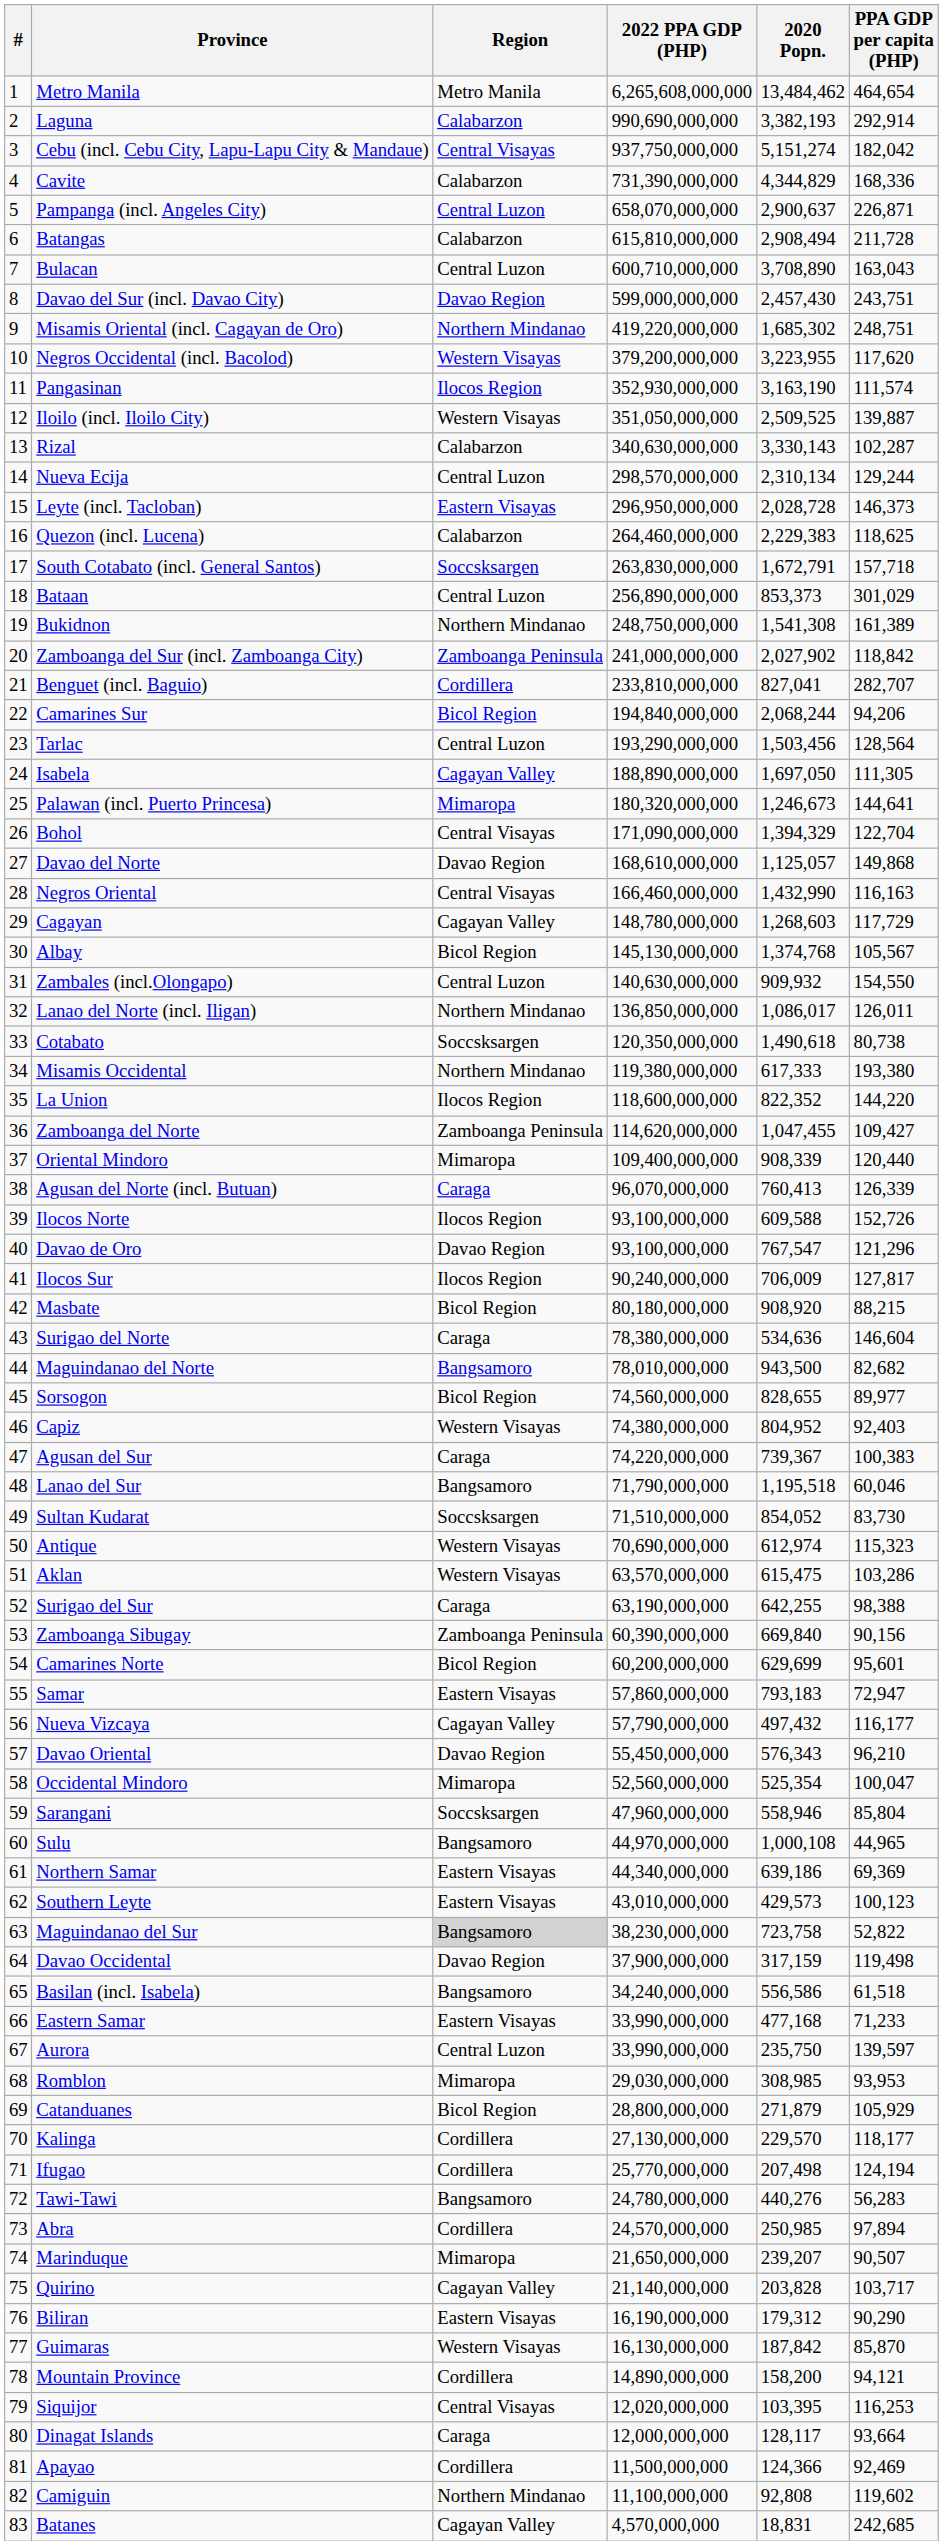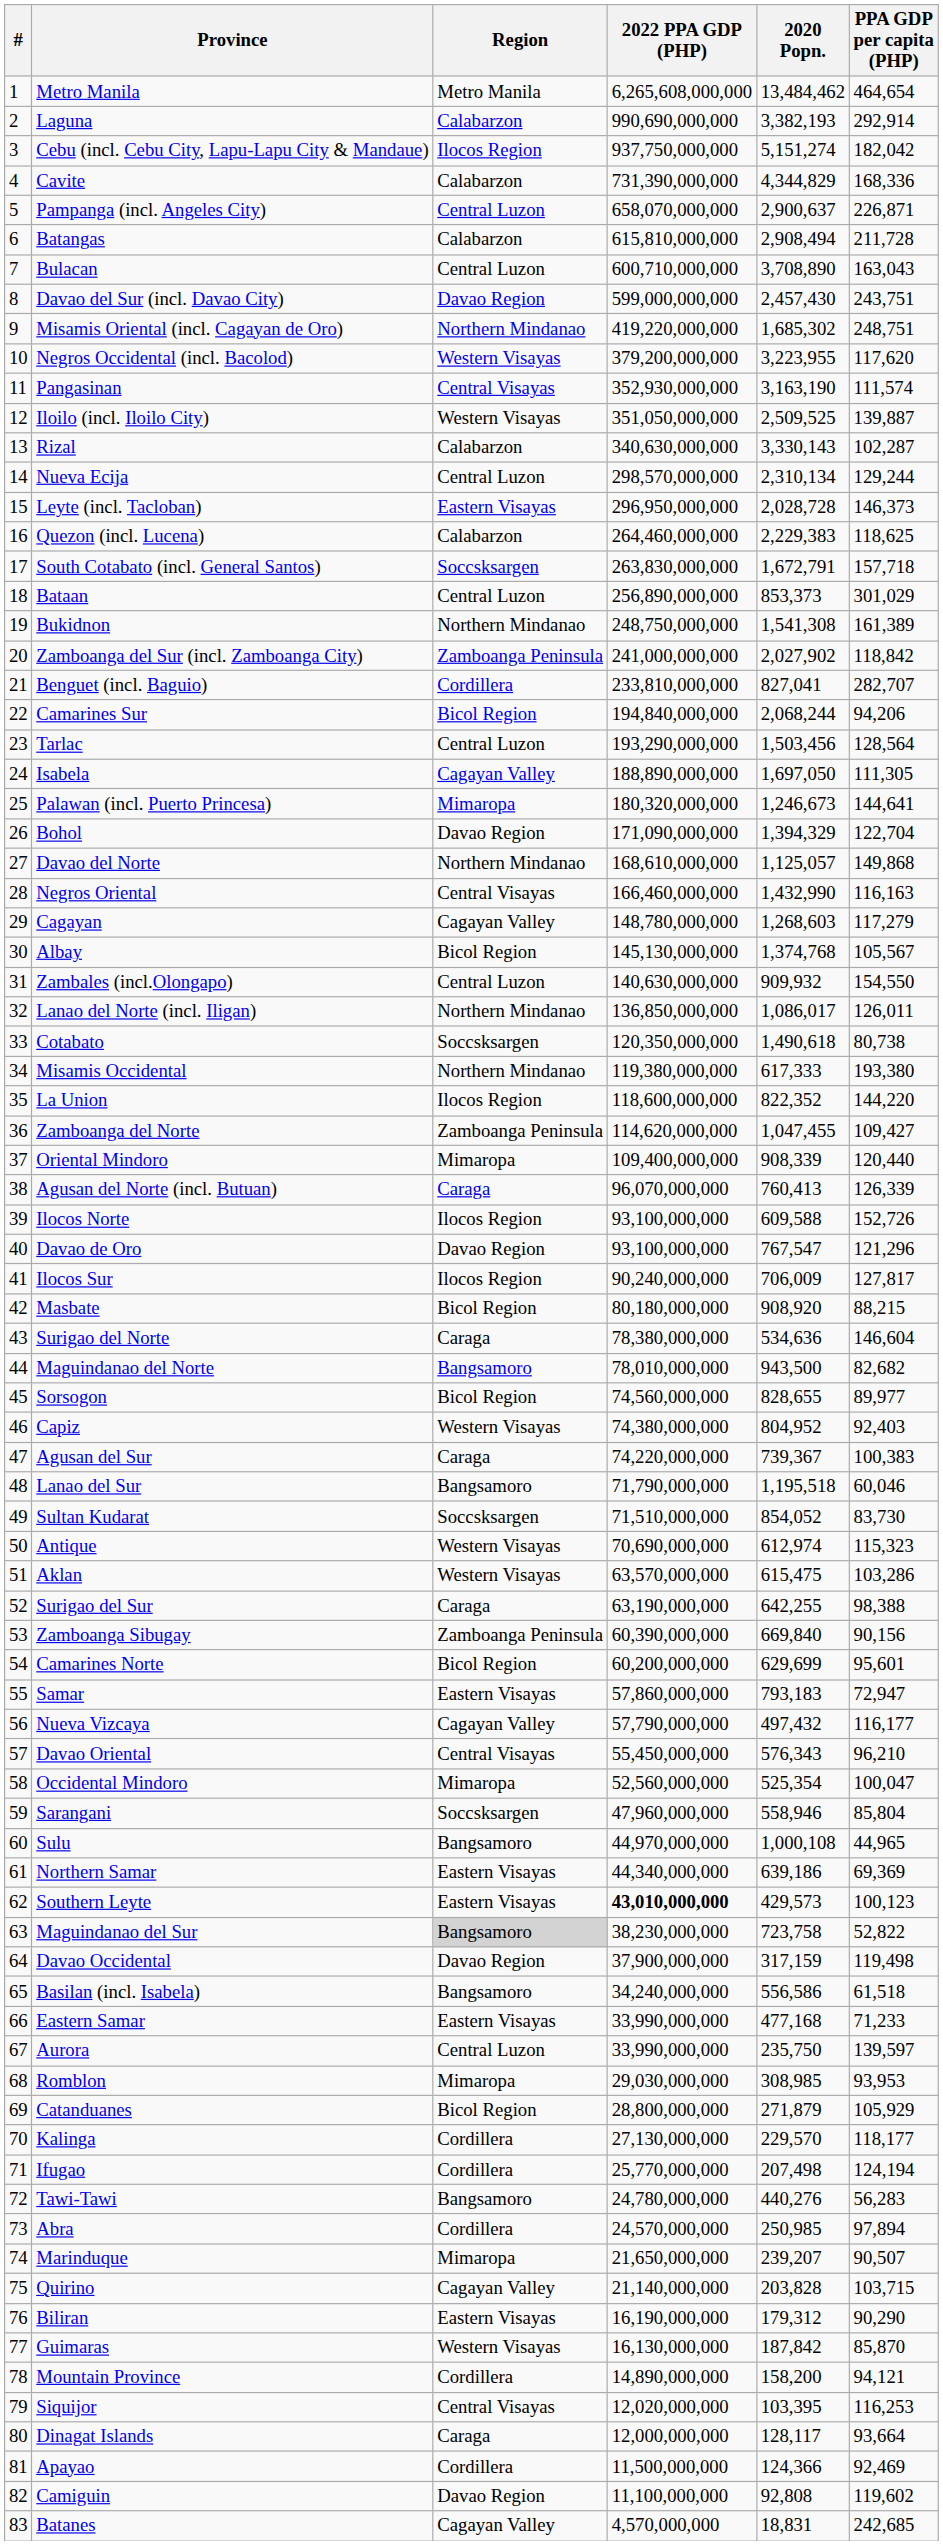 <table class="wikitable sortable">
 <tr>
 <th>#</th>
 <th>Province</th>
 <th>Region</th>
 <th>2022 PPA GDP<br>(PHP)</th>
 <th>2020<br>Popn.</th>
 <th>PPA GDP<br>per capita<br>(PHP)</th>
 </tr>
 <tr>
 <td>1</td>
 <td><a href='#'>Metro Manila</a></td>
 <td>Metro Manila</td>
 <td>6,265,608,000,000</td>
 <td>13,484,462</td>
 <td>464,654</td>
 </tr>
 <tr>
 <td>2</td>
 <td><a href='#'>Laguna</a></td>
 <td><a href='#'>Calabarzon</a></td>
 <td>990,690,000,000</td>
 <td>3,382,193</td>
 <td>292,914</td>
 </tr>
 <tr>
 <td>3</td>
 <td><a href='#'>Cebu</a> (incl. <a href='#'>Cebu City</a>, <a href='#'>Lapu-Lapu City</a> & <a href='#'>Mandaue</a>)</td>
-<td><a href='#'>Central Visayas</a></td>
+<td><a href='#'>Ilocos Region</a></td>
 <td>937,750,000,000</td>
 <td>5,151,274</td>
 <td>182,042</td>
 </tr>
 <tr>
 <td>4</td>
 <td><a href='#'>Cavite</a></td>
 <td>Calabarzon</td>
 <td>731,390,000,000</td>
 <td>4,344,829</td>
 <td>168,336</td>
 </tr>
 <tr>
 <td>5</td>
 <td><a href='#'>Pampanga</a> (incl. <a href='#'>Angeles City</a>)</td>
 <td><a href='#'>Central Luzon</a></td>
 <td>658,070,000,000</td>
 <td>2,900,637</td>
 <td>226,871</td>
 </tr>
 <tr>
 <td>6</td>
 <td><a href='#'>Batangas</a></td>
 <td>Calabarzon</td>
 <td>615,810,000,000</td>
 <td>2,908,494</td>
 <td>211,728</td>
 </tr>
 <tr>
 <td>7</td>
 <td><a href='#'>Bulacan</a></td>
 <td>Central Luzon</td>
 <td>600,710,000,000</td>
 <td>3,708,890</td>
 <td>163,043</td>
 </tr>
 <tr>
 <td>8</td>
 <td><a href='#'>Davao del Sur</a> (incl. <a href='#'>Davao City</a>)</td>
 <td><a href='#'>Davao Region</a></td>
 <td>599,000,000,000</td>
 <td>2,457,430</td>
 <td>243,751</td>
 </tr>
 <tr>
 <td>9</td>
 <td><a href='#'>Misamis Oriental</a> (incl. <a href='#'>Cagayan de Oro</a>)</td>
 <td><a href='#'>Northern Mindanao</a></td>
 <td>419,220,000,000</td>
 <td>1,685,302</td>
 <td>248,751</td>
 </tr>
 <tr>
 <td>10</td>
 <td><a href='#'>Negros Occidental</a> (incl. <a href='#'>Bacolod</a>)</td>
 <td><a href='#'>Western Visayas</a></td>
 <td>379,200,000,000</td>
 <td>3,223,955</td>
 <td>117,620</td>
 </tr>
 <tr>
 <td>11</td>
 <td><a href='#'>Pangasinan</a></td>
-<td><a href='#'>Ilocos Region</a></td>
+<td><a href='#'>Central Visayas</a></td>
 <td>352,930,000,000</td>
 <td>3,163,190</td>
 <td>111,574</td>
 </tr>
 <tr>
 <td>12</td>
 <td><a href='#'>Iloilo</a> (incl. <a href='#'>Iloilo City</a>)</td>
 <td>Western Visayas</td>
 <td>351,050,000,000</td>
 <td>2,509,525</td>
 <td>139,887</td>
 </tr>
 <tr>
 <td>13</td>
 <td><a href='#'>Rizal</a></td>
 <td>Calabarzon</td>
 <td>340,630,000,000</td>
 <td>3,330,143</td>
 <td>102,287</td>
 </tr>
 <tr>
 <td>14</td>
 <td><a href='#'>Nueva Ecija</a></td>
 <td>Central Luzon</td>
 <td>298,570,000,000</td>
 <td>2,310,134</td>
 <td>129,244</td>
 </tr>
 <tr>
 <td>15</td>
 <td><a href='#'>Leyte</a> (incl. <a href='#'>Tacloban</a>)</td>
 <td><a href='#'>Eastern Visayas</a></td>
 <td>296,950,000,000</td>
 <td>2,028,728</td>
 <td>146,373</td>
 </tr>
 <tr>
 <td>16</td>
 <td><a href='#'>Quezon</a> (incl. <a href='#'>Lucena</a>)</td>
 <td>Calabarzon</td>
 <td>264,460,000,000</td>
 <td>2,229,383</td>
 <td>118,625</td>
 </tr>
 <tr>
 <td>17</td>
 <td><a href='#'>South Cotabato</a> (incl. <a href='#'>General Santos</a>)</td>
 <td><a href='#'>Soccsksargen</a></td>
 <td>263,830,000,000</td>
 <td>1,672,791</td>
 <td>157,718</td>
 </tr>
 <tr>
 <td>18</td>
 <td><a href='#'>Bataan</a></td>
 <td>Central Luzon</td>
 <td>256,890,000,000</td>
 <td>853,373</td>
 <td>301,029</td>
 </tr>
 <tr>
 <td>19</td>
 <td><a href='#'>Bukidnon</a></td>
 <td>Northern Mindanao</td>
 <td>248,750,000,000</td>
 <td>1,541,308</td>
 <td>161,389</td>
 </tr>
 <tr>
 <td>20</td>
 <td><a href='#'>Zamboanga del Sur</a> (incl. <a href='#'>Zamboanga City</a>)</td>
 <td><a href='#'>Zamboanga Peninsula</a></td>
 <td>241,000,000,000</td>
 <td>2,027,902</td>
 <td>118,842</td>
 </tr>
 <tr>
 <td>21</td>
 <td><a href='#'>Benguet</a> (incl. <a href='#'>Baguio</a>)</td>
 <td><a href='#'>Cordillera</a></td>
 <td>233,810,000,000</td>
 <td>827,041</td>
 <td>282,707</td>
 </tr>
 <tr>
 <td>22</td>
 <td><a href='#'>Camarines Sur</a></td>
 <td><a href='#'>Bicol Region</a></td>
 <td>194,840,000,000</td>
 <td>2,068,244</td>
 <td>94,206</td>
 </tr>
 <tr>
 <td>23</td>
 <td><a href='#'>Tarlac</a></td>
 <td>Central Luzon</td>
 <td>193,290,000,000</td>
 <td>1,503,456</td>
 <td>128,564</td>
 </tr>
 <tr>
 <td>24</td>
 <td><a href='#'>Isabela</a></td>
 <td><a href='#'>Cagayan Valley</a></td>
 <td>188,890,000,000</td>
 <td>1,697,050</td>
 <td>111,305</td>
 </tr>
 <tr>
 <td>25</td>
 <td><a href='#'>Palawan</a> (incl. <a href='#'>Puerto Princesa</a>)</td>
 <td><a href='#'>Mimaropa</a></td>
 <td>180,320,000,000</td>
 <td>1,246,673</td>
 <td>144,641</td>
 </tr>
 <tr>
 <td>26</td>
 <td><a href='#'>Bohol</a></td>
-<td>Central Visayas</td>
+<td>Davao Region</td>
 <td>171,090,000,000</td>
 <td>1,394,329</td>
 <td>122,704</td>
 </tr>
 <tr>
 <td>27</td>
 <td><a href='#'>Davao del Norte</a></td>
-<td>Davao Region</td>
+<td>Northern Mindanao</td>
 <td>168,610,000,000</td>
 <td>1,125,057</td>
 <td>149,868</td>
 </tr>
 <tr>
 <td>28</td>
 <td><a href='#'>Negros Oriental</a></td>
 <td>Central Visayas</td>
 <td>166,460,000,000</td>
 <td>1,432,990</td>
 <td>116,163</td>
 </tr>
 <tr>
 <td>29</td>
 <td><a href='#'>Cagayan</a></td>
 <td>Cagayan Valley</td>
 <td>148,780,000,000</td>
 <td>1,268,603</td>
-<td>117,729</td>
+<td>117,279</td>
 </tr>
 <tr>
 <td>30</td>
 <td><a href='#'>Albay</a></td>
 <td>Bicol Region</td>
 <td>145,130,000,000</td>
 <td>1,374,768</td>
 <td>105,567</td>
 </tr>
 <tr>
 <td>31</td>
 <td><a href='#'>Zambales</a> (incl.<a href='#'>Olongapo</a>)</td>
 <td>Central Luzon</td>
 <td>140,630,000,000</td>
 <td>909,932</td>
 <td>154,550</td>
 </tr>
 <tr>
 <td>32</td>
 <td><a href='#'>Lanao del Norte</a> (incl. <a href='#'>Iligan</a>)</td>
 <td>Northern Mindanao</td>
 <td>136,850,000,000</td>
 <td>1,086,017</td>
 <td>126,011</td>
 </tr>
 <tr>
 <td>33</td>
 <td><a href='#'>Cotabato</a></td>
 <td>Soccsksargen</td>
 <td>120,350,000,000</td>
 <td>1,490,618</td>
 <td>80,738</td>
 </tr>
 <tr>
 <td>34</td>
 <td><a href='#'>Misamis Occidental</a></td>
 <td>Northern Mindanao</td>
 <td>119,380,000,000</td>
 <td>617,333</td>
 <td>193,380</td>
 </tr>
 <tr>
 <td>35</td>
 <td><a href='#'>La Union</a></td>
 <td>Ilocos Region</td>
 <td>118,600,000,000</td>
 <td>822,352</td>
 <td>144,220</td>
 </tr>
 <tr>
 <td>36</td>
 <td><a href='#'>Zamboanga del Norte</a></td>
 <td>Zamboanga Peninsula</td>
 <td>114,620,000,000</td>
 <td>1,047,455</td>
 <td>109,427</td>
 </tr>
 <tr>
 <td>37</td>
 <td><a href='#'>Oriental Mindoro</a></td>
 <td>Mimaropa</td>
 <td>109,400,000,000</td>
 <td>908,339</td>
 <td>120,440</td>
 </tr>
 <tr>
 <td>38</td>
 <td><a href='#'>Agusan del Norte</a> (incl. <a href='#'>Butuan</a>)</td>
 <td><a href='#'>Caraga</a></td>
 <td>96,070,000,000</td>
 <td>760,413</td>
 <td>126,339</td>
 </tr>
 <tr>
 <td>39</td>
 <td><a href='#'>Ilocos Norte</a></td>
 <td>Ilocos Region</td>
 <td>93,100,000,000</td>
 <td>609,588</td>
 <td>152,726</td>
 </tr>
 <tr>
 <td>40</td>
 <td><a href='#'>Davao de Oro</a></td>
 <td>Davao Region</td>
 <td>93,100,000,000</td>
 <td>767,547</td>
 <td>121,296</td>
 </tr>
 <tr>
 <td>41</td>
 <td><a href='#'>Ilocos Sur</a></td>
 <td>Ilocos Region</td>
 <td>90,240,000,000</td>
 <td>706,009</td>
 <td>127,817</td>
 </tr>
 <tr>
 <td>42</td>
 <td><a href='#'>Masbate</a></td>
 <td>Bicol Region</td>
 <td>80,180,000,000</td>
 <td>908,920</td>
 <td>88,215</td>
 </tr>
 <tr>
 <td>43</td>
 <td><a href='#'>Surigao del Norte</a></td>
 <td>Caraga</td>
 <td>78,380,000,000</td>
 <td>534,636</td>
 <td>146,604</td>
 </tr>
 <tr>
 <td>44</td>
 <td><a href='#'>Maguindanao del Norte</a></td>
 <td><a href='#'>Bangsamoro</a></td>
 <td>78,010,000,000</td>
 <td>943,500</td>
 <td>82,682</td>
 </tr>
 <tr>
 <td>45</td>
 <td><a href='#'>Sorsogon</a></td>
 <td>Bicol Region</td>
 <td>74,560,000,000</td>
 <td>828,655</td>
 <td>89,977</td>
 </tr>
 <tr>
 <td>46</td>
 <td><a href='#'>Capiz</a></td>
 <td>Western Visayas</td>
 <td>74,380,000,000</td>
 <td>804,952</td>
 <td>92,403</td>
 </tr>
 <tr>
 <td>47</td>
 <td><a href='#'>Agusan del Sur</a></td>
 <td>Caraga</td>
 <td>74,220,000,000</td>
 <td>739,367</td>
 <td>100,383</td>
 </tr>
 <tr>
 <td>48</td>
 <td><a href='#'>Lanao del Sur</a></td>
 <td>Bangsamoro</td>
 <td>71,790,000,000</td>
 <td>1,195,518</td>
 <td>60,046</td>
 </tr>
 <tr>
 <td>49</td>
 <td><a href='#'>Sultan Kudarat</a></td>
 <td>Soccsksargen</td>
 <td>71,510,000,000</td>
 <td>854,052</td>
 <td>83,730</td>
 </tr>
 <tr>
 <td>50</td>
 <td><a href='#'>Antique</a></td>
 <td>Western Visayas</td>
 <td>70,690,000,000</td>
 <td>612,974</td>
 <td>115,323</td>
 </tr>
 <tr>
 <td>51</td>
 <td><a href='#'>Aklan</a></td>
 <td>Western Visayas</td>
 <td>63,570,000,000</td>
 <td>615,475</td>
 <td>103,286</td>
 </tr>
 <tr>
 <td>52</td>
 <td><a href='#'>Surigao del Sur</a></td>
 <td>Caraga</td>
 <td>63,190,000,000</td>
 <td>642,255</td>
 <td>98,388</td>
 </tr>
 <tr>
 <td>53</td>
 <td><a href='#'>Zamboanga Sibugay</a></td>
 <td>Zamboanga Peninsula</td>
 <td>60,390,000,000</td>
 <td>669,840</td>
 <td>90,156</td>
 </tr>
 <tr>
 <td>54</td>
 <td><a href='#'>Camarines Norte</a></td>
 <td>Bicol Region</td>
 <td>60,200,000,000</td>
 <td>629,699</td>
 <td>95,601</td>
 </tr>
 <tr>
 <td>55</td>
 <td><a href='#'>Samar</a></td>
 <td>Eastern Visayas</td>
 <td>57,860,000,000</td>
 <td>793,183</td>
 <td>72,947</td>
 </tr>
 <tr>
 <td>56</td>
 <td><a href='#'>Nueva Vizcaya</a></td>
 <td>Cagayan Valley</td>
 <td>57,790,000,000</td>
 <td>497,432</td>
 <td>116,177</td>
 </tr>
 <tr>
 <td>57</td>
 <td><a href='#'>Davao Oriental</a></td>
-<td>Davao Region</td>
+<td>Central Visayas</td>
 <td>55,450,000,000</td>
 <td>576,343</td>
 <td>96,210</td>
 </tr>
 <tr>
 <td>58</td>
 <td><a href='#'>Occidental Mindoro</a></td>
 <td>Mimaropa</td>
 <td>52,560,000,000</td>
 <td>525,354</td>
 <td>100,047</td>
 </tr>
 <tr>
 <td>59</td>
 <td><a href='#'>Sarangani</a></td>
 <td>Soccsksargen</td>
 <td>47,960,000,000</td>
 <td>558,946</td>
 <td>85,804</td>
 </tr>
 <tr>
 <td>60</td>
 <td><a href='#'>Sulu</a></td>
 <td>Bangsamoro</td>
 <td>44,970,000,000</td>
 <td>1,000,108</td>
 <td>44,965</td>
 </tr>
 <tr>
 <td>61</td>
 <td><a href='#'>Northern Samar</a></td>
 <td>Eastern Visayas</td>
 <td>44,340,000,000</td>
 <td>639,186</td>
 <td>69,369</td>
 </tr>
 <tr>
 <td>62</td>
 <td><a href='#'>Southern Leyte</a></td>
 <td>Eastern Visayas</td>
-<td>43,010,000,000</td>
+<td><strong>43,010,000,000</strong></td>
 <td>429,573</td>
 <td>100,123</td>
 </tr>
 <tr>
 <td>63</td>
 <td><a href='#'>Maguindanao del Sur</a></td>
 <td style="background: lightgrey;">Bangsamoro</td>
 <td>38,230,000,000</td>
 <td>723,758</td>
 <td>52,822</td>
 </tr>
 <tr>
 <td>64</td>
 <td><a href='#'>Davao Occidental</a></td>
 <td>Davao Region</td>
 <td>37,900,000,000</td>
 <td>317,159</td>
 <td>119,498</td>
 </tr>
 <tr>
 <td>65</td>
 <td><a href='#'>Basilan</a> (incl. <a href='#'>Isabela</a>)</td>
 <td>Bangsamoro</td>
 <td>34,240,000,000</td>
 <td>556,586</td>
 <td>61,518</td>
 </tr>
 <tr>
 <td>66</td>
 <td><a href='#'>Eastern Samar</a></td>
 <td>Eastern Visayas</td>
 <td>33,990,000,000</td>
 <td>477,168</td>
 <td>71,233</td>
 </tr>
 <tr>
 <td>67</td>
 <td><a href='#'>Aurora</a></td>
 <td>Central Luzon</td>
 <td>33,990,000,000</td>
 <td>235,750</td>
 <td>139,597</td>
 </tr>
 <tr>
 <td>68</td>
 <td><a href='#'>Romblon</a></td>
 <td>Mimaropa</td>
 <td>29,030,000,000</td>
 <td>308,985</td>
 <td>93,953</td>
 </tr>
 <tr>
 <td>69</td>
 <td><a href='#'>Catanduanes</a></td>
 <td>Bicol Region</td>
 <td>28,800,000,000</td>
 <td>271,879</td>
 <td>105,929</td>
 </tr>
 <tr>
 <td>70</td>
 <td><a href='#'>Kalinga</a></td>
 <td>Cordillera</td>
 <td>27,130,000,000</td>
 <td>229,570</td>
 <td>118,177</td>
 </tr>
 <tr>
 <td>71</td>
 <td><a href='#'>Ifugao</a></td>
 <td>Cordillera</td>
 <td>25,770,000,000</td>
 <td>207,498</td>
 <td>124,194</td>
 </tr>
 <tr>
 <td>72</td>
 <td><a href='#'>Tawi-Tawi</a></td>
 <td>Bangsamoro</td>
 <td>24,780,000,000</td>
 <td>440,276</td>
 <td>56,283</td>
 </tr>
 <tr>
 <td>73</td>
 <td><a href='#'>Abra</a></td>
 <td>Cordillera</td>
 <td>24,570,000,000</td>
 <td>250,985</td>
 <td>97,894</td>
 </tr>
 <tr>
 <td>74</td>
 <td><a href='#'>Marinduque</a></td>
 <td>Mimaropa</td>
 <td>21,650,000,000</td>
 <td>239,207</td>
 <td>90,507</td>
 </tr>
 <tr>
 <td>75</td>
 <td><a href='#'>Quirino</a></td>
 <td>Cagayan Valley</td>
 <td>21,140,000,000</td>
 <td>203,828</td>
-<td>103,717</td>
+<td>103,715</td>
 </tr>
 <tr>
 <td>76</td>
 <td><a href='#'>Biliran</a></td>
 <td>Eastern Visayas</td>
 <td>16,190,000,000</td>
 <td>179,312</td>
 <td>90,290</td>
 </tr>
 <tr>
 <td>77</td>
 <td><a href='#'>Guimaras</a></td>
 <td>Western Visayas</td>
 <td>16,130,000,000</td>
 <td>187,842</td>
 <td>85,870</td>
 </tr>
 <tr>
 <td>78</td>
 <td><a href='#'>Mountain Province</a></td>
 <td>Cordillera</td>
 <td>14,890,000,000</td>
 <td>158,200</td>
 <td>94,121</td>
 </tr>
 <tr>
 <td>79</td>
 <td><a href='#'>Siquijor</a></td>
 <td>Central Visayas</td>
 <td>12,020,000,000</td>
 <td>103,395</td>
 <td>116,253</td>
 </tr>
 <tr>
 <td>80</td>
 <td><a href='#'>Dinagat Islands</a></td>
 <td>Caraga</td>
 <td>12,000,000,000</td>
 <td>128,117</td>
 <td>93,664</td>
 </tr>
 <tr>
 <td>81</td>
 <td><a href='#'>Apayao</a></td>
 <td>Cordillera</td>
 <td>11,500,000,000</td>
 <td>124,366</td>
 <td>92,469</td>
 </tr>
 <tr>
 <td>82</td>
 <td><a href='#'>Camiguin</a></td>
-<td>Northern Mindanao</td>
+<td>Davao Region</td>
 <td>11,100,000,000</td>
 <td>92,808</td>
 <td>119,602</td>
 </tr>
 <tr>
 <td>83</td>
 <td><a href='#'>Batanes</a></td>
 <td>Cagayan Valley</td>
 <td>4,570,000,000</td>
 <td>18,831</td>
 <td>242,685</td>
 </tr>
 </table>
